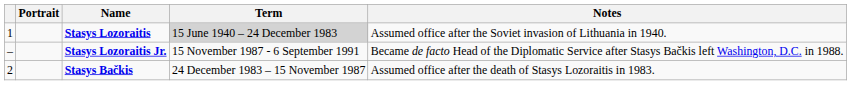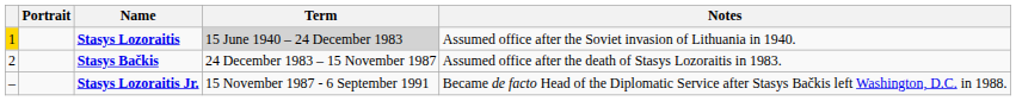 <table class="wikitable" style="clear:right">
 <tr>
 <th></th>
 <th>Portrait</th>
 <th>Name</th>
 <th>Term</th>
 <th>Notes</th>
 </tr>
 <tr>
-<td style="text-align:center">1</td>
+<td style="background: gold; text-align:center">1</td>
 <td></td>
 <td><strong><a href='#'>Stasys Lozoraitis</a></strong></td>
 <td style="background: lightgrey;">15 June 1940 – 24 December 1983</td>
 <td>Assumed office after the Soviet invasion of Lithuania in 1940.</td>
+</tr>
+<tr>
+<td style="text-align:center">2</td>
+<td></td>
+<td><strong><a href='#'>Stasys Bačkis</a></strong></td>
+<td>24 December 1983 – 15 November 1987</td>
+<td>Assumed office after the death of Stasys Lozoraitis in 1983.</td>
 </tr>
 <tr>
 <td style="text-align:center">–</td>
 <td></td>
 <td><strong><a href='#'>Stasys Lozoraitis Jr.</a></strong></td>
 <td>15 November 1987 - 6 September 1991</td>
 <td>Became <em>de facto</em> Head of the Diplomatic Service after Stasys Bačkis left <a href='#'>Washington, D.C.</a> in 1988.</td>
 </tr>
-<tr>
-<td style="text-align:center">2</td>
-<td></td>
-<td><strong><a href='#'>Stasys Bačkis</a></strong></td>
-<td>24 December 1983 – 15 November 1987</td>
-<td>Assumed office after the death of Stasys Lozoraitis in 1983.</td>
-</tr>
 </table>
